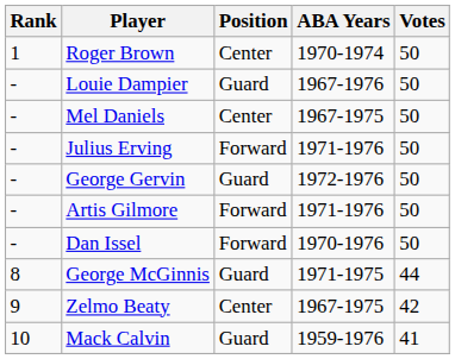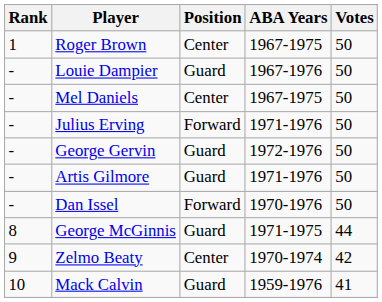 <table class="wikitable">
 <tr>
 <th>Rank</th>
 <th>Player</th>
 <th>Position</th>
 <th>ABA Years</th>
 <th>Votes</th>
 </tr>
 <tr>
 <td>1</td>
 <td><a href='#'>Roger Brown</a></td>
 <td>Center</td>
-<td>1970-1974</td>
+<td>1967-1975</td>
 <td>50</td>
 </tr>
 <tr>
 <td>-</td>
 <td><a href='#'>Louie Dampier</a></td>
 <td>Guard</td>
 <td>1967-1976</td>
 <td>50</td>
 </tr>
 <tr>
 <td>-</td>
 <td><a href='#'>Mel Daniels</a></td>
 <td>Center</td>
 <td>1967-1975</td>
 <td>50</td>
 </tr>
 <tr>
 <td>-</td>
 <td><a href='#'>Julius Erving</a></td>
 <td>Forward</td>
 <td>1971-1976</td>
 <td>50</td>
 </tr>
 <tr>
 <td>-</td>
 <td><a href='#'>George Gervin</a></td>
 <td>Guard</td>
 <td>1972-1976</td>
 <td>50</td>
 </tr>
 <tr>
 <td>-</td>
 <td><a href='#'>Artis Gilmore</a></td>
-<td>Forward</td>
+<td>Guard</td>
 <td>1971-1976</td>
 <td>50</td>
 </tr>
 <tr>
 <td>-</td>
 <td><a href='#'>Dan Issel</a></td>
 <td>Forward</td>
 <td>1970-1976</td>
 <td>50</td>
 </tr>
 <tr>
 <td>8</td>
 <td><a href='#'>George McGinnis</a></td>
 <td>Guard</td>
 <td>1971-1975</td>
 <td>44</td>
 </tr>
 <tr>
 <td>9</td>
 <td><a href='#'>Zelmo Beaty</a></td>
 <td>Center</td>
-<td>1967-1975</td>
+<td>1970-1974</td>
 <td>42</td>
 </tr>
 <tr>
 <td>10</td>
 <td><a href='#'>Mack Calvin</a></td>
 <td>Guard</td>
 <td>1959-1976</td>
 <td>41</td>
 </tr>
 <tr>
 </tr>
 </table>
